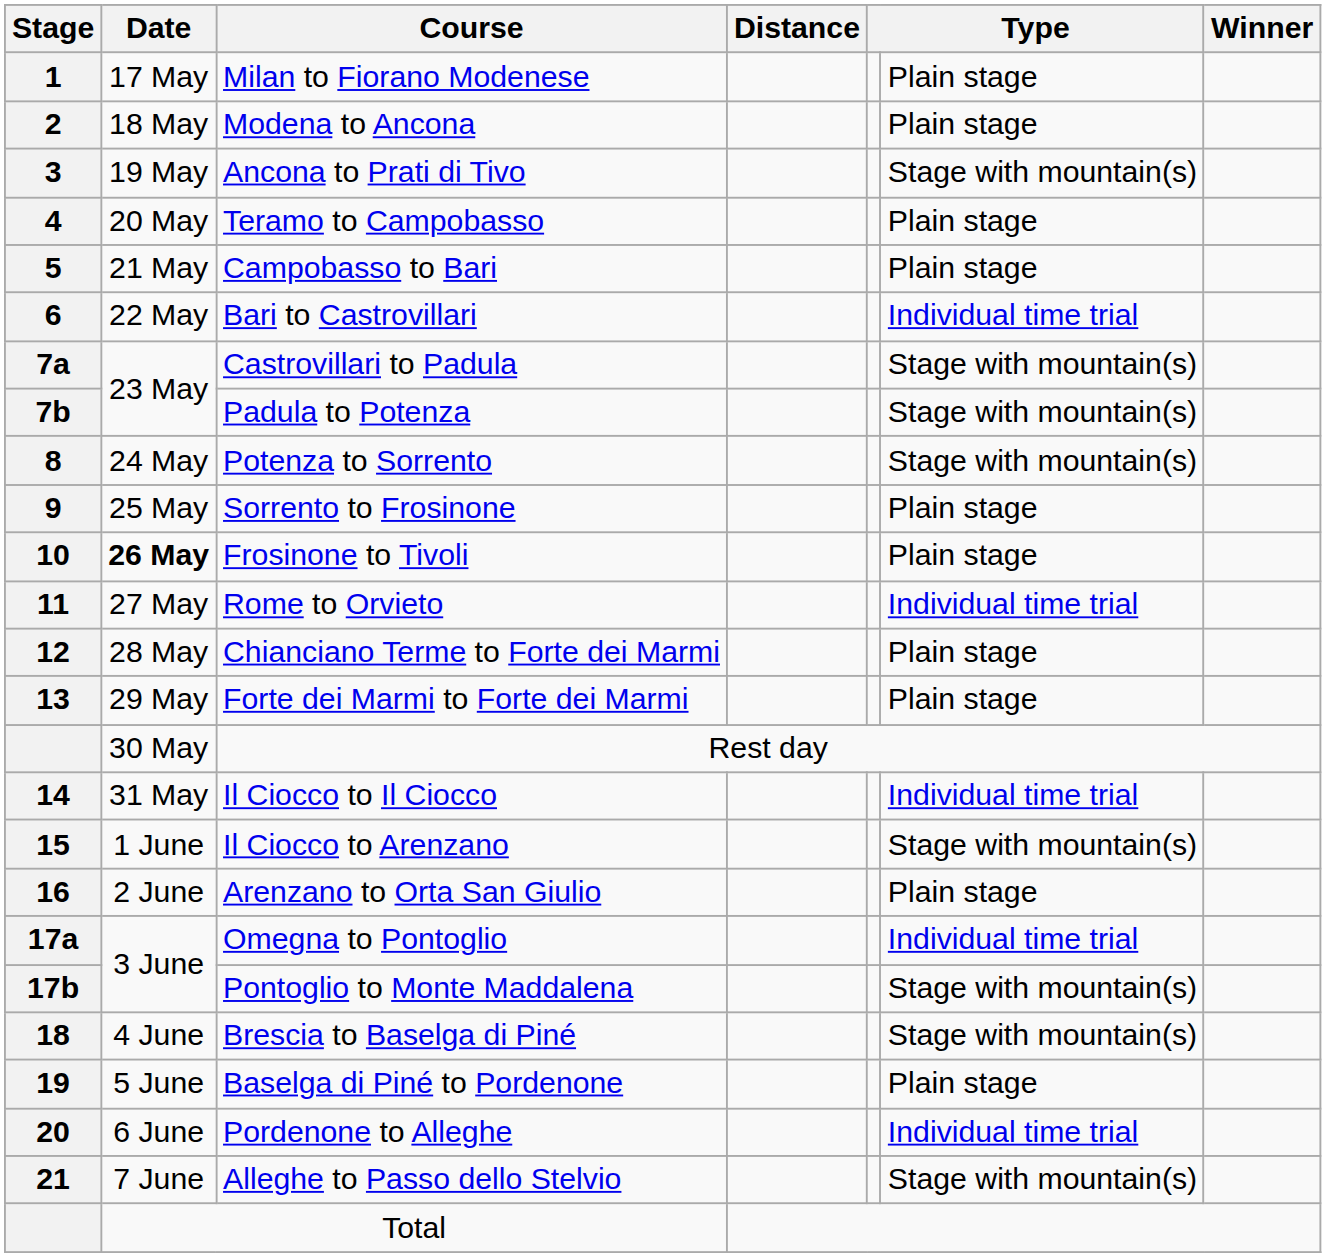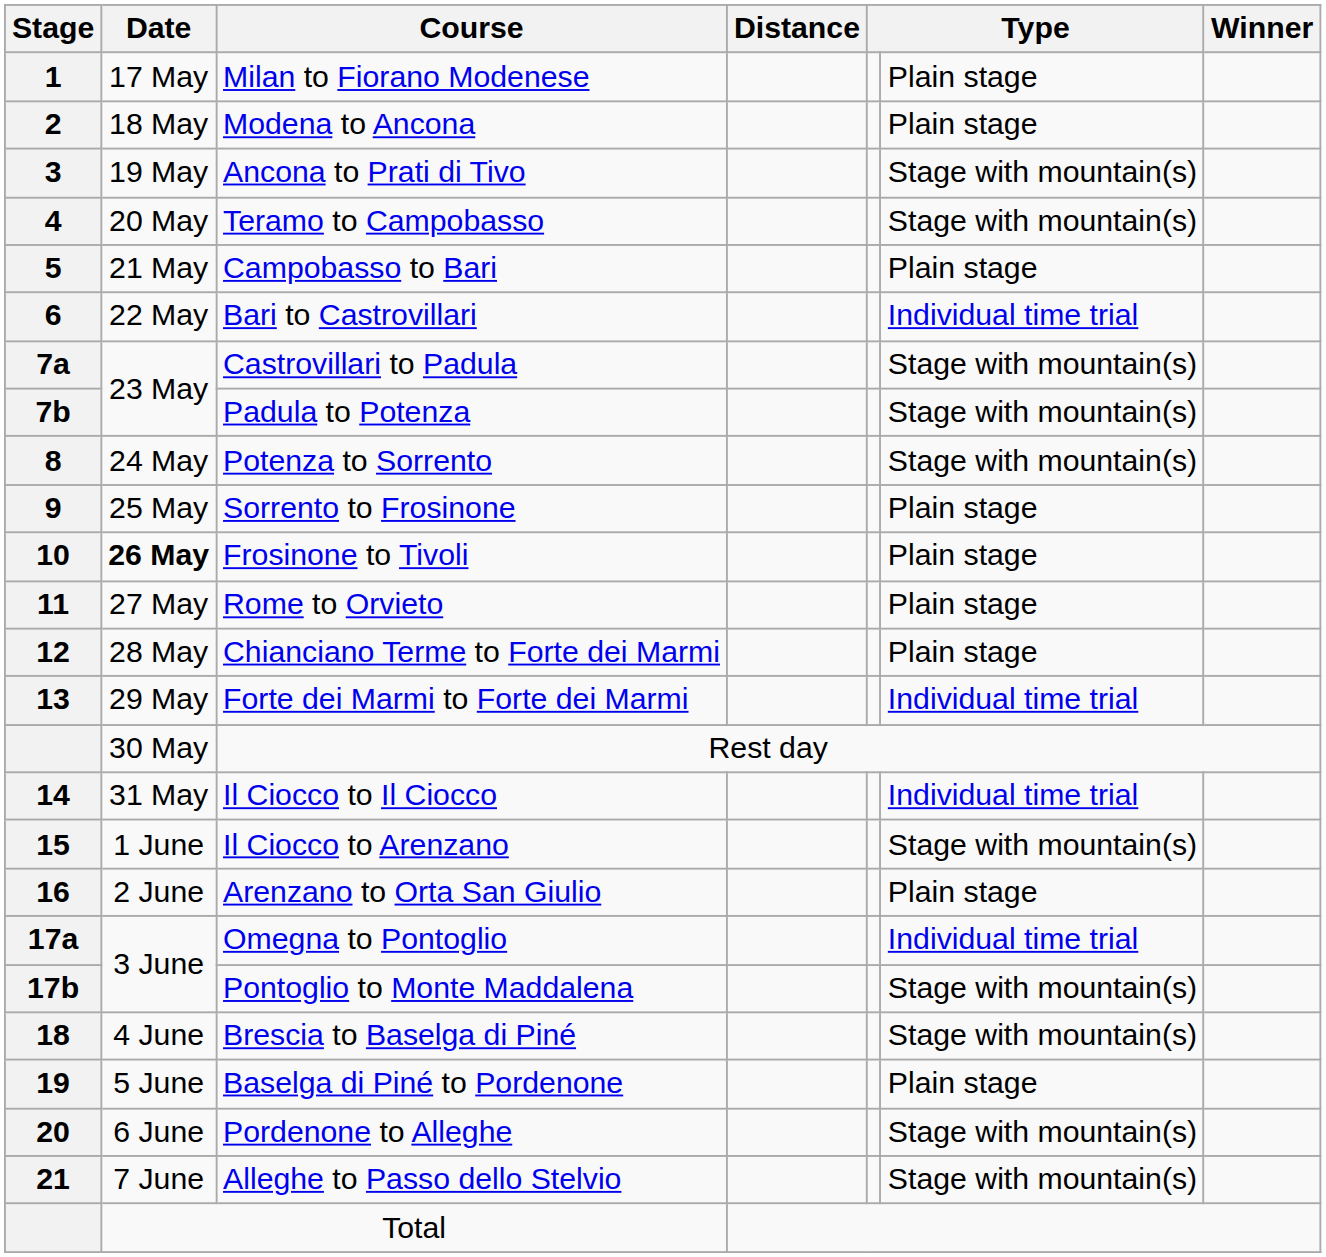 <table class="wikitable">
 <tr style="background:#efefef;">
 <th>Stage</th>
 <th>Date</th>
 <th>Course</th>
 <th>Distance</th>
 <th colspan="2">Type</th>
 <th>Winner</th>
 </tr>
 <tr>
 <th style="text-align:center">1</th>
 <td style="text-align:center;">17 May</td>
 <td><a href='#'>Milan</a> to <a href='#'>Fiorano Modenese</a></td>
 <td style="text-align:center;"></td>
 <td style="text-align:center;"></td>
 <td>Plain stage</td>
 <td></td>
 </tr>
 <tr>
 <th style="text-align:center">2</th>
 <td style="text-align:center;">18 May</td>
 <td><a href='#'>Modena</a> to <a href='#'>Ancona</a></td>
 <td style="text-align:center;"></td>
 <td style="text-align:center;"></td>
 <td>Plain stage</td>
 <td></td>
 </tr>
 <tr>
 <th style="text-align:center">3</th>
 <td style="text-align:center;">19 May</td>
 <td><a href='#'>Ancona</a> to <a href='#'>Prati di Tivo</a></td>
 <td style="text-align:center;"></td>
 <td style="text-align:center;"></td>
 <td>Stage with mountain(s)</td>
 <td></td>
 </tr>
 <tr>
 <th style="text-align:center">4</th>
 <td style="text-align:center;">20 May</td>
 <td><a href='#'>Teramo</a> to <a href='#'>Campobasso</a></td>
 <td style="text-align:center;"></td>
 <td style="text-align:center;"></td>
-<td>Plain stage</td>
+<td>Stage with mountain(s)</td>
 <td></td>
 </tr>
 <tr>
 <th style="text-align:center">5</th>
 <td style="text-align:center;">21 May</td>
 <td><a href='#'>Campobasso</a> to <a href='#'>Bari</a></td>
 <td style="text-align:center;"></td>
 <td style="text-align:center;"></td>
 <td>Plain stage</td>
 <td></td>
 </tr>
 <tr>
 <th style="text-align:center">6</th>
 <td style="text-align:center;">22 May</td>
 <td><a href='#'>Bari</a> to <a href='#'>Castrovillari</a></td>
 <td style="text-align:center;"></td>
 <td style="text-align:center;"></td>
 <td><a href='#'>Individual time trial</a></td>
 <td></td>
 </tr>
 <tr>
 <th style="text-align:center">7a</th>
 <td style="text-align:center;" rowspan="2">23 May</td>
 <td><a href='#'>Castrovillari</a> to <a href='#'>Padula</a></td>
 <td style="text-align:center;"></td>
 <td style="text-align:center;"></td>
 <td>Stage with mountain(s)</td>
 <td></td>
 </tr>
 <tr>
 <th style="text-align:center">7b</th>
 <td><a href='#'>Padula</a> to <a href='#'>Potenza</a></td>
 <td style="text-align:center;"></td>
 <td style="text-align:center;"></td>
 <td>Stage with mountain(s)</td>
 <td></td>
 </tr>
 <tr>
 <th style="text-align:center">8</th>
 <td style="text-align:center;">24 May</td>
 <td><a href='#'>Potenza</a> to <a href='#'>Sorrento</a></td>
 <td style="text-align:center;"></td>
 <td style="text-align:center;"></td>
 <td>Stage with mountain(s)</td>
 <td></td>
 </tr>
 <tr>
 <th style="text-align:center">9</th>
 <td style="text-align:center;">25 May</td>
 <td><a href='#'>Sorrento</a> to <a href='#'>Frosinone</a></td>
 <td style="text-align:center;"></td>
 <td style="text-align:center;"></td>
 <td>Plain stage</td>
 <td></td>
 </tr>
 <tr>
 <th style="text-align:center">10</th>
 <td style="text-align:center;"><strong>26 May</strong></td>
 <td><a href='#'>Frosinone</a> to <a href='#'>Tivoli</a></td>
 <td style="text-align:center;"></td>
 <td style="text-align:center;"></td>
 <td>Plain stage</td>
 <td></td>
 </tr>
 <tr>
 <th style="text-align:center">11</th>
 <td style="text-align:center;">27 May</td>
 <td><a href='#'>Rome</a> to <a href='#'>Orvieto</a></td>
 <td style="text-align:center;"></td>
 <td style="text-align:center;"></td>
-<td><a href='#'>Individual time trial</a></td>
+<td>Plain stage</td>
 <td></td>
 </tr>
 <tr>
 <th style="text-align:center">12</th>
 <td style="text-align:center;">28 May</td>
 <td><a href='#'>Chianciano Terme</a> to <a href='#'>Forte dei Marmi</a></td>
 <td style="text-align:center;"></td>
 <td style="text-align:center;"></td>
 <td>Plain stage</td>
 <td></td>
 </tr>
 <tr>
 <th style="text-align:center">13</th>
 <td style="text-align:center;">29 May</td>
 <td><a href='#'>Forte dei Marmi</a> to <a href='#'>Forte dei Marmi</a></td>
 <td style="text-align:center;"></td>
 <td style="text-align:center;"></td>
-<td>Plain stage</td>
+<td><a href='#'>Individual time trial</a></td>
 <td></td>
 </tr>
 <tr>
 <th></th>
 <td align="center">30 May</td>
 <td colspan="6" align=center>Rest day</td>
 </tr>
 <tr>
 <th style="text-align:center">14</th>
 <td style="text-align:center;">31 May</td>
 <td><a href='#'>Il Ciocco</a> to <a href='#'>Il Ciocco</a></td>
 <td style="text-align:center;"></td>
 <td style="text-align:center;"></td>
 <td><a href='#'>Individual time trial</a></td>
 <td></td>
 </tr>
 <tr>
 <th style="text-align:center">15</th>
 <td style="text-align:center;">1 June</td>
 <td><a href='#'>Il Ciocco</a> to <a href='#'>Arenzano</a></td>
 <td style="text-align:center;"></td>
 <td style="text-align:center;"></td>
 <td>Stage with mountain(s)</td>
 <td></td>
 </tr>
 <tr>
 <th style="text-align:center">16</th>
 <td style="text-align:center;">2 June</td>
 <td><a href='#'>Arenzano</a> to <a href='#'>Orta San Giulio</a></td>
 <td style="text-align:center;"></td>
 <td style="text-align:center;"></td>
 <td>Plain stage</td>
 <td></td>
 </tr>
 <tr>
 <th style="text-align:center">17a</th>
 <td style="text-align:center;" rowspan="2">3 June</td>
 <td><a href='#'>Omegna</a> to <a href='#'>Pontoglio</a></td>
 <td style="text-align:center;"></td>
 <td style="text-align:center;"></td>
 <td><a href='#'>Individual time trial</a></td>
 <td></td>
 </tr>
 <tr>
 <th style="text-align:center">17b</th>
 <td><a href='#'>Pontoglio</a> to <a href='#'>Monte Maddalena</a></td>
 <td style="text-align:center;"></td>
 <td style="text-align:center;"></td>
 <td>Stage with mountain(s)</td>
 <td></td>
 </tr>
 <tr>
 <th style="text-align:center">18</th>
 <td style="text-align:center;">4 June</td>
 <td><a href='#'>Brescia</a> to <a href='#'>Baselga di Piné</a></td>
 <td style="text-align:center;"></td>
 <td style="text-align:center;"></td>
 <td>Stage with mountain(s)</td>
 <td></td>
 </tr>
 <tr>
 <th style="text-align:center">19</th>
 <td style="text-align:center;">5 June</td>
 <td><a href='#'>Baselga di Piné</a> to <a href='#'>Pordenone</a></td>
 <td style="text-align:center;"></td>
 <td style="text-align:center;"></td>
 <td>Plain stage</td>
 <td></td>
 </tr>
 <tr>
 <th style="text-align:center">20</th>
 <td style="text-align:center;">6 June</td>
 <td><a href='#'>Pordenone</a> to <a href='#'>Alleghe</a></td>
 <td style="text-align:center;"></td>
 <td style="text-align:center;"></td>
-<td><a href='#'>Individual time trial</a></td>
+<td>Stage with mountain(s)</td>
 <td></td>
 </tr>
 <tr>
 <th style="text-align:center">21</th>
 <td style="text-align:center;">7 June</td>
 <td><a href='#'>Alleghe</a> to <a href='#'>Passo dello Stelvio</a></td>
 <td style="text-align:center;"></td>
 <td style="text-align:center;"></td>
 <td>Stage with mountain(s)</td>
 <td></td>
 </tr>
 <tr>
 <th></th>
 <td colspan="2" align=center>Total</td>
 <td colspan="5" align="center"></td>
 </tr>
 <tr>
 </tr>
 </table>
